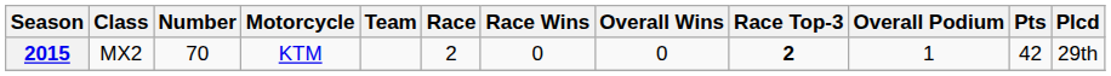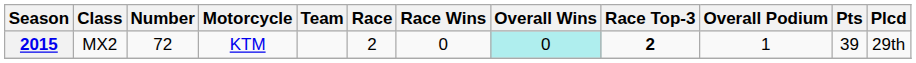 <table class="wikitable" style="font-size: 85%; text-align:center">
 <tr>
 <th>Season</th>
 <th>Class</th>
 <th>Number</th>
 <th>Motorcycle</th>
 <th>Team</th>
 <th>Race</th>
 <th>Race Wins</th>
 <th>Overall Wins</th>
 <th>Race Top-3</th>
 <th>Overall Podium</th>
 <th>Pts</th>
 <th>Plcd</th>
 </tr>
 <tr>
 <th><a href='#'>2015</a></th>
 <td>MX2</td>
-<td>70</td>
+<td>72</td>
 <td><a href='#'>KTM</a></td>
 <td></td>
 <td>2</td>
 <td>0</td>
-<td>0</td>
+<td style="background: paleturquoise;">0</td>
 <td><strong>2</strong></td>
 <td>1</td>
-<td>42</td>
+<td>39</td>
 <td>29th</td>
 </tr>
 <tr>
 </tr>
 </table>
